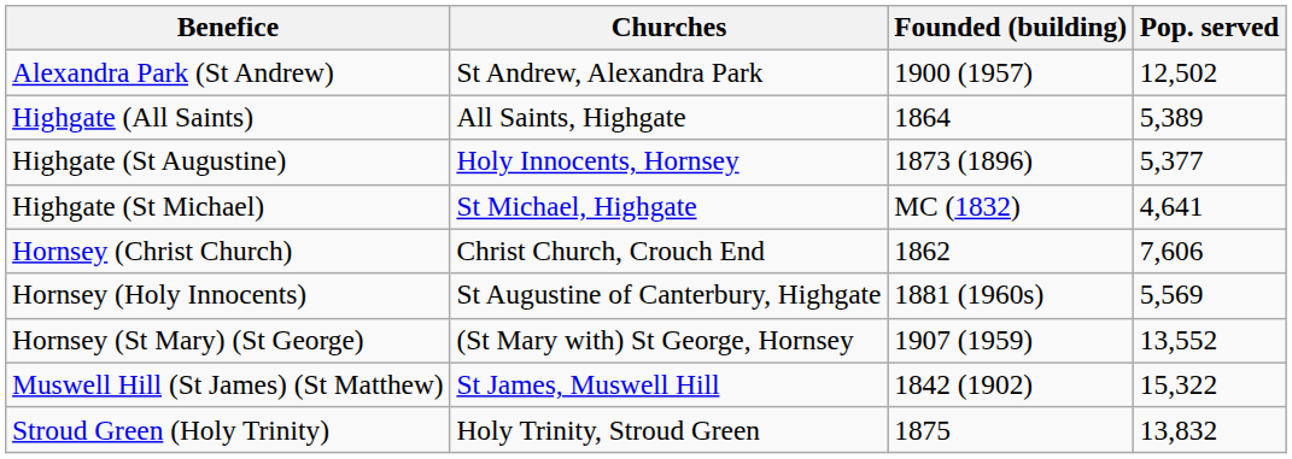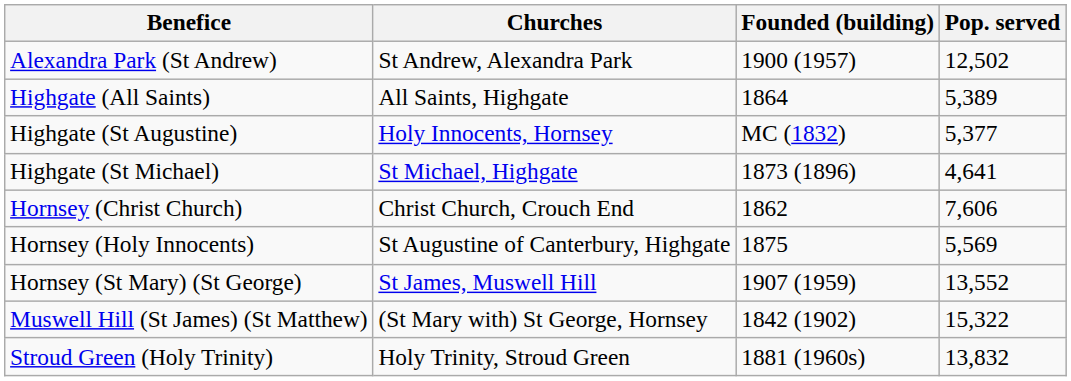 <table class="wikitable">
 <tr>
 <th>Benefice</th>
 <th>Churches</th>
 <th>Founded (building)</th>
 <th>Pop. served</th>
 </tr>
 <tr>
 <td><a href='#'>Alexandra Park</a> (St Andrew)</td>
 <td>St Andrew, Alexandra Park</td>
 <td>1900 (1957)</td>
 <td>12,502</td>
 </tr>
 <tr>
 <td><a href='#'>Highgate</a> (All Saints)</td>
 <td>All Saints, Highgate</td>
 <td>1864</td>
 <td>5,389</td>
 </tr>
 <tr>
 <td>Highgate (St Augustine)</td>
 <td><a href='#'>Holy Innocents, Hornsey</a></td>
-<td>1873 (1896)</td>
+<td>MC (<a href='#'>1832</a>)</td>
 <td>5,377</td>
 </tr>
 <tr>
 <td>Highgate (St Michael)</td>
 <td><a href='#'>St Michael, Highgate</a></td>
-<td>MC (<a href='#'>1832</a>)</td>
+<td>1873 (1896)</td>
 <td>4,641</td>
 </tr>
 <tr>
 <td><a href='#'>Hornsey</a> (Christ Church)</td>
 <td>Christ Church, Crouch End</td>
 <td>1862</td>
 <td>7,606</td>
 </tr>
 <tr>
 <td>Hornsey (Holy Innocents)</td>
 <td>St Augustine of Canterbury, Highgate</td>
-<td>1881 (1960s)</td>
+<td>1875</td>
 <td>5,569</td>
 </tr>
 <tr>
 <td>Hornsey (St Mary) (St George)</td>
-<td>(St Mary with) St George, Hornsey</td>
+<td><a href='#'>St James, Muswell Hill</a></td>
 <td>1907 (1959)</td>
 <td>13,552</td>
 </tr>
 <tr>
 <td><a href='#'>Muswell Hill</a> (St James) (St Matthew)</td>
-<td><a href='#'>St James, Muswell Hill</a></td>
+<td>(St Mary with) St George, Hornsey</td>
 <td>1842 (1902)</td>
 <td>15,322</td>
 </tr>
 <tr>
 <td><a href='#'>Stroud Green</a> (Holy Trinity)</td>
 <td>Holy Trinity, Stroud Green</td>
-<td>1875</td>
+<td>1881 (1960s)</td>
 <td>13,832</td>
 </tr>
 </table>
